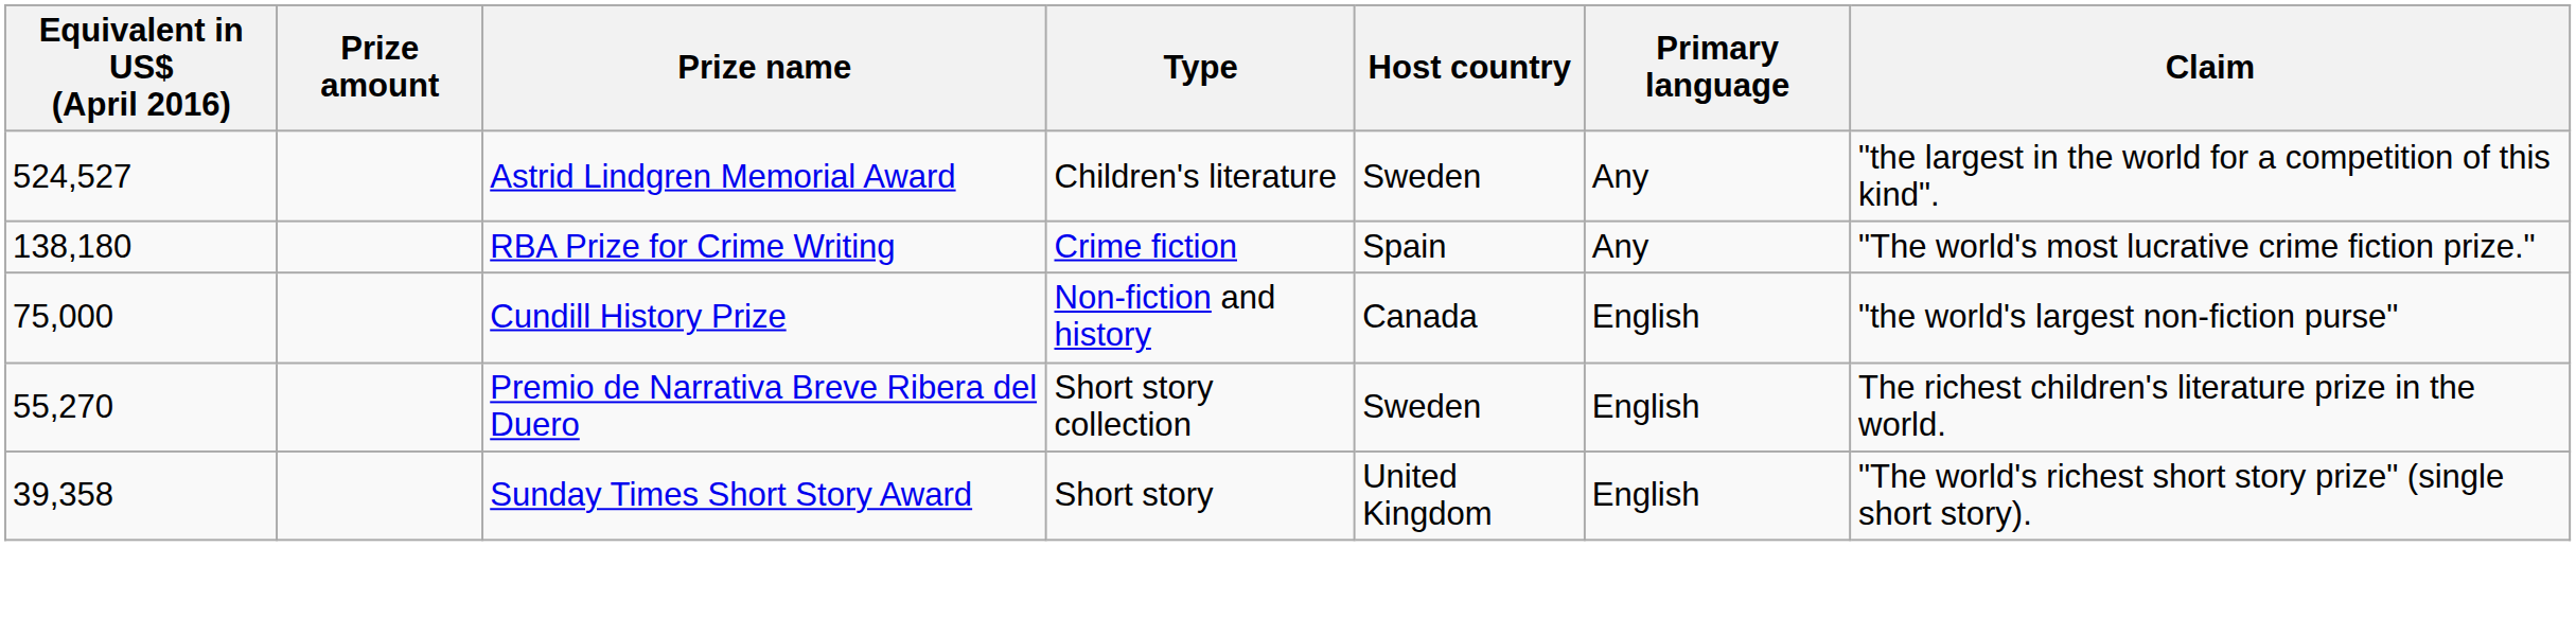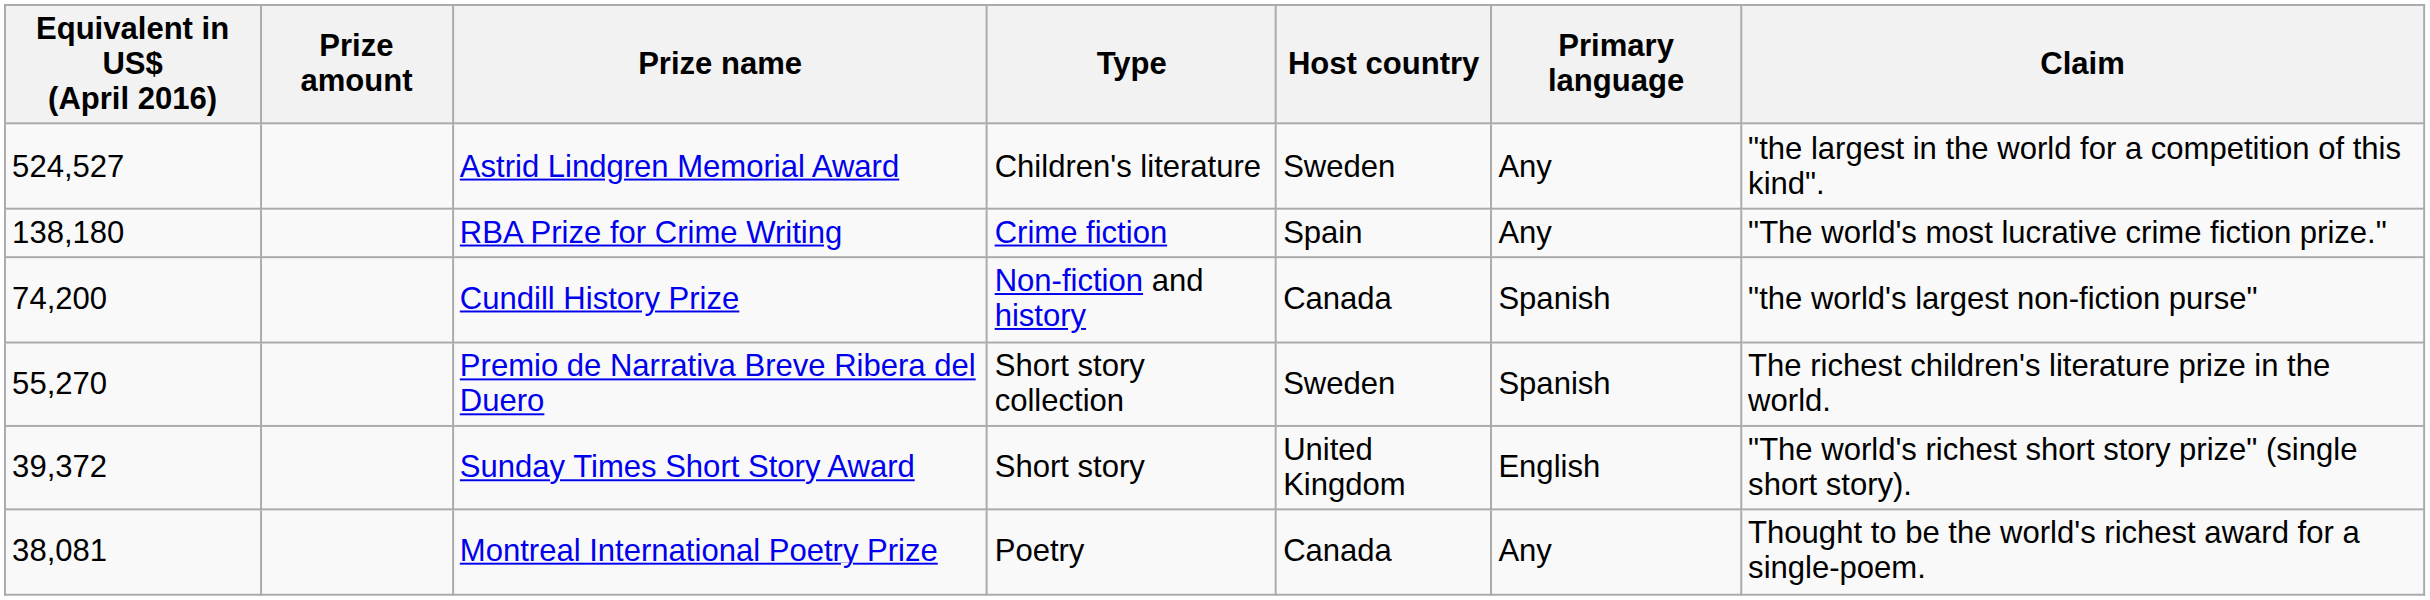 <table class="wikitable sortable">
 <tr>
 <th scope="col">Equivalent in US$<br>(April 2016)</th>
 <th scope="col" class="unsortable">Prize amount</th>
 <th scope="col">Prize name</th>
 <th scope="col">Type</th>
 <th scope="col">Host country</th>
 <th scope="col">Primary language</th>
 <th scope="col" class="unsortable">Claim</th>
 </tr>
 <tr>
 <td>524,527</td>
 <td></td>
 <td><a href='#'>Astrid Lindgren Memorial Award</a></td>
 <td>Children's literature</td>
 <td>Sweden</td>
 <td>Any</td>
 <td>"the largest in the world for a competition of this kind".</td>
 </tr>
 <tr>
 <td>138,180</td>
 <td></td>
 <td><a href='#'>RBA Prize for Crime Writing</a></td>
 <td><a href='#'>Crime fiction</a></td>
 <td>Spain</td>
 <td>Any</td>
 <td>"The world's most lucrative crime fiction prize."</td>
 </tr>
 <tr>
-<td>75,000</td>
+<td>74,200</td>
 <td></td>
 <td><a href='#'>Cundill History Prize</a></td>
 <td><a href='#'>Non-fiction</a> and <a href='#'>history</a></td>
 <td>Canada</td>
-<td>English</td>
+<td>Spanish</td>
 <td>"the world's largest non-fiction purse"</td>
 </tr>
 <tr>
 <td>55,270</td>
 <td></td>
 <td><a href='#'>Premio de Narrativa Breve Ribera del Duero</a></td>
 <td>Short story collection</td>
 <td>Sweden</td>
-<td>English</td>
+<td>Spanish</td>
 <td>The richest children's literature prize in the world.</td>
 </tr>
 <tr>
-<td>39,358</td>
+<td>39,372</td>
 <td></td>
 <td><a href='#'>Sunday Times Short Story Award</a></td>
 <td>Short story</td>
 <td>United Kingdom</td>
 <td>English</td>
 <td>"The world's richest short story prize" (single short story).</td>
 </tr>
+<tr>
+<td>38,081</td>
+<td></td>
+<td><a href='#'>Montreal International Poetry Prize</a></td>
+<td>Poetry</td>
+<td>Canada</td>
+<td>Any</td>
+<td>Thought to be the world's richest award for a single-poem.</td>
+</tr>
 </table>
